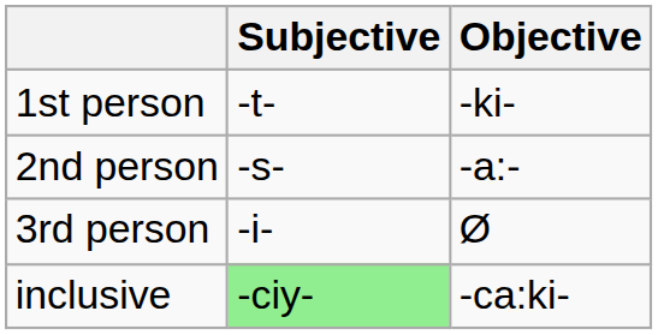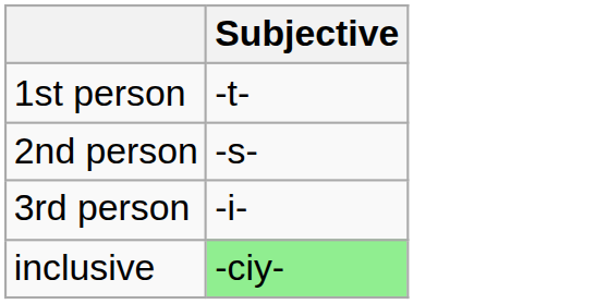 <table class="wikitable">
 <tr>
 <th></th>
 <th>Subjective</th>
-<th>Objective</th>
 </tr>
 <tr>
 <td>1st person</td>
 <td>-t-</td>
-<td>-ki-</td>
 </tr>
 <tr>
 <td>2nd person</td>
 <td>-s-</td>
-<td>-a:-</td>
 </tr>
 <tr>
 <td>3rd person</td>
 <td>-i-</td>
-<td>Ø</td>
 </tr>
 <tr>
 <td>inclusive</td>
 <td style="background: lightgreen;">-ciy-</td>
-<td>-ca:ki-</td>
 </tr>
 </table>
